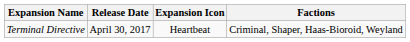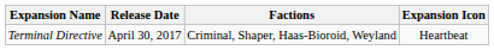 <table class="wikitable" style="text-align:center">
 <tr>
 <th>Expansion Name</th>
 <th>Release Date</th>
+<th>Factions</th>
 <th>Expansion Icon</th>
-<th>Factions</th>
 </tr>
 <tr>
 <td><em>Terminal Directive</em></td>
 <td>April 30, 2017</td>
+<td>Criminal, Shaper, Haas-Bioroid, Weyland</td>
 <td>Heartbeat</td>
-<td>Criminal, Shaper, Haas-Bioroid, Weyland</td>
 </tr>
 </table>
